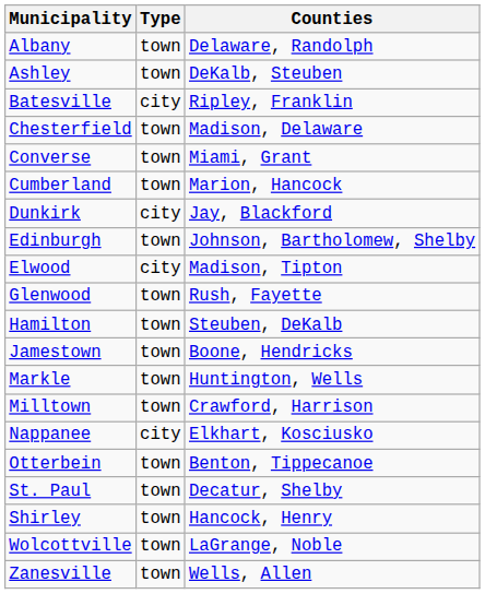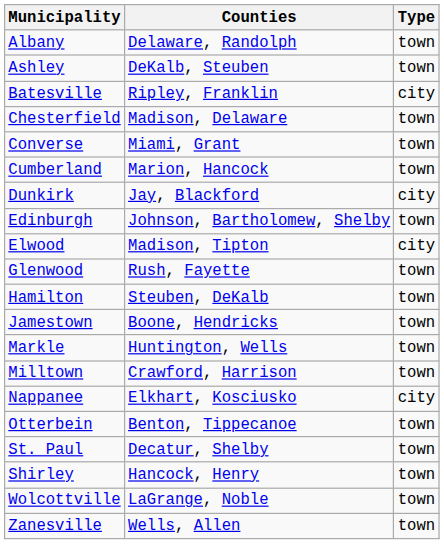 <table class="wikitable sortable">
 <tr>
 <th>Municipality</th>
+<th>Counties</th>
 <th>Type</th>
-<th>Counties</th>
 </tr>
 <tr>
 <td><a href='#'>Albany</a></td>
+<td><a href='#'>Delaware</a>, <a href='#'>Randolph</a></td>
 <td>town</td>
-<td><a href='#'>Delaware</a>, <a href='#'>Randolph</a></td>
 </tr>
 <tr>
 <td><a href='#'>Ashley</a></td>
+<td><a href='#'>DeKalb</a>, <a href='#'>Steuben</a></td>
 <td>town</td>
-<td><a href='#'>DeKalb</a>, <a href='#'>Steuben</a></td>
 </tr>
 <tr>
 <td><a href='#'>Batesville</a></td>
+<td><a href='#'>Ripley</a>, <a href='#'>Franklin</a></td>
 <td>city</td>
-<td><a href='#'>Ripley</a>, <a href='#'>Franklin</a></td>
 </tr>
 <tr>
 <td><a href='#'>Chesterfield</a></td>
+<td><a href='#'>Madison</a>, <a href='#'>Delaware</a></td>
 <td>town</td>
-<td><a href='#'>Madison</a>, <a href='#'>Delaware</a></td>
 </tr>
 <tr>
 <td><a href='#'>Converse</a></td>
+<td><a href='#'>Miami</a>, <a href='#'>Grant</a></td>
 <td>town</td>
-<td><a href='#'>Miami</a>, <a href='#'>Grant</a></td>
 </tr>
 <tr>
 <td><a href='#'>Cumberland</a></td>
+<td><a href='#'>Marion</a>, <a href='#'>Hancock</a></td>
 <td>town</td>
-<td><a href='#'>Marion</a>, <a href='#'>Hancock</a></td>
 </tr>
 <tr>
 <td><a href='#'>Dunkirk</a></td>
+<td><a href='#'>Jay</a>, <a href='#'>Blackford</a></td>
 <td>city</td>
-<td><a href='#'>Jay</a>, <a href='#'>Blackford</a></td>
 </tr>
 <tr>
 <td><a href='#'>Edinburgh</a></td>
+<td><a href='#'>Johnson</a>, <a href='#'>Bartholomew</a>, <a href='#'>Shelby</a></td>
 <td>town</td>
-<td><a href='#'>Johnson</a>, <a href='#'>Bartholomew</a>, <a href='#'>Shelby</a></td>
 </tr>
 <tr>
 <td><a href='#'>Elwood</a></td>
+<td><a href='#'>Madison</a>, <a href='#'>Tipton</a></td>
 <td>city</td>
-<td><a href='#'>Madison</a>, <a href='#'>Tipton</a></td>
 </tr>
 <tr>
 <td><a href='#'>Glenwood</a></td>
+<td><a href='#'>Rush</a>, <a href='#'>Fayette</a></td>
 <td>town</td>
-<td><a href='#'>Rush</a>, <a href='#'>Fayette</a></td>
 </tr>
 <tr>
 <td><a href='#'>Hamilton</a></td>
+<td><a href='#'>Steuben</a>, <a href='#'>DeKalb</a></td>
 <td>town</td>
-<td><a href='#'>Steuben</a>, <a href='#'>DeKalb</a></td>
 </tr>
 <tr>
 <td><a href='#'>Jamestown</a></td>
+<td><a href='#'>Boone</a>, <a href='#'>Hendricks</a></td>
 <td>town</td>
-<td><a href='#'>Boone</a>, <a href='#'>Hendricks</a></td>
 </tr>
 <tr>
 <td><a href='#'>Markle</a></td>
+<td><a href='#'>Huntington</a>, <a href='#'>Wells</a></td>
 <td>town</td>
-<td><a href='#'>Huntington</a>, <a href='#'>Wells</a></td>
 </tr>
 <tr>
 <td><a href='#'>Milltown</a></td>
+<td><a href='#'>Crawford</a>, <a href='#'>Harrison</a></td>
 <td>town</td>
-<td><a href='#'>Crawford</a>, <a href='#'>Harrison</a></td>
 </tr>
 <tr>
 <td><a href='#'>Nappanee</a></td>
+<td><a href='#'>Elkhart</a>, <a href='#'>Kosciusko</a></td>
 <td>city</td>
-<td><a href='#'>Elkhart</a>, <a href='#'>Kosciusko</a></td>
 </tr>
 <tr>
 <td><a href='#'>Otterbein</a></td>
+<td><a href='#'>Benton</a>, <a href='#'>Tippecanoe</a></td>
 <td>town</td>
-<td><a href='#'>Benton</a>, <a href='#'>Tippecanoe</a></td>
 </tr>
 <tr>
 <td><a href='#'>St. Paul</a></td>
+<td><a href='#'>Decatur</a>, <a href='#'>Shelby</a></td>
 <td>town</td>
-<td><a href='#'>Decatur</a>, <a href='#'>Shelby</a></td>
 </tr>
 <tr>
 <td><a href='#'>Shirley</a></td>
+<td><a href='#'>Hancock</a>, <a href='#'>Henry</a></td>
 <td>town</td>
-<td><a href='#'>Hancock</a>, <a href='#'>Henry</a></td>
 </tr>
 <tr>
 <td><a href='#'>Wolcottville</a></td>
+<td><a href='#'>LaGrange</a>, <a href='#'>Noble</a></td>
 <td>town</td>
-<td><a href='#'>LaGrange</a>, <a href='#'>Noble</a></td>
 </tr>
 <tr>
 <td><a href='#'>Zanesville</a></td>
+<td><a href='#'>Wells</a>, <a href='#'>Allen</a></td>
 <td>town</td>
-<td><a href='#'>Wells</a>, <a href='#'>Allen</a></td>
 </tr>
 </table>
